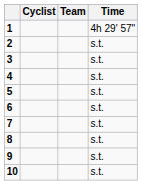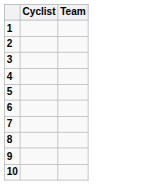 <table class="wikitable">
 <tr style="background:#ccccff;">
 <th></th>
 <th>Cyclist</th>
 <th>Team</th>
-<th>Time</th>
 </tr>
 <tr>
 <td><strong>1</strong></td>
 <td></td>
 <td></td>
-<td>4h 29' 57"</td>
 </tr>
 <tr>
 <td><strong>2</strong></td>
 <td></td>
 <td></td>
-<td>s.t.</td>
 </tr>
 <tr>
 <td><strong>3</strong></td>
 <td></td>
 <td></td>
-<td>s.t.</td>
 </tr>
 <tr>
 <td><strong>4</strong></td>
 <td></td>
 <td></td>
-<td>s.t.</td>
 </tr>
 <tr>
 <td><strong>5</strong></td>
 <td></td>
 <td></td>
-<td>s.t.</td>
 </tr>
 <tr>
 <td><strong>6</strong></td>
 <td></td>
 <td></td>
-<td>s.t.</td>
 </tr>
 <tr>
 <td><strong>7</strong></td>
 <td></td>
 <td></td>
-<td>s.t.</td>
 </tr>
 <tr>
 <td><strong>8</strong></td>
 <td></td>
 <td></td>
-<td>s.t.</td>
 </tr>
 <tr>
 <td><strong>9</strong></td>
 <td></td>
 <td></td>
-<td>s.t.</td>
 </tr>
 <tr>
 <td><strong>10</strong></td>
 <td></td>
 <td></td>
-<td>s.t.</td>
 </tr>
 </table>
